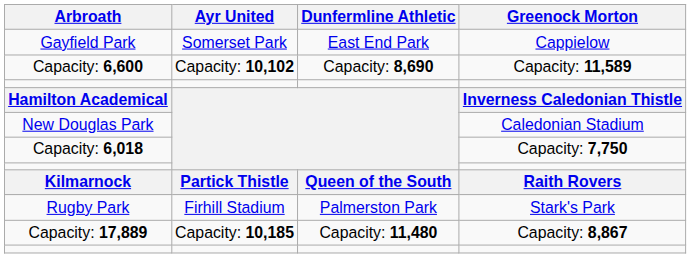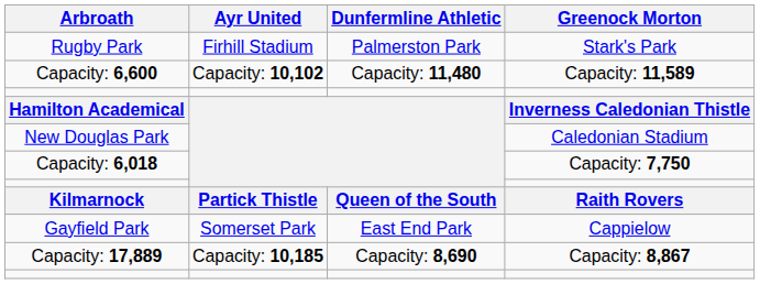 <table class="wikitable" style="text-align:center">
 <tr>
 <th><a href='#'>Arbroath</a></th>
 <th><a href='#'>Ayr United</a></th>
 <th><a href='#'>Dunfermline Athletic</a></th>
 <th><a href='#'>Greenock Morton</a></th>
 </tr>
 <tr>
-<td><a href='#'>Gayfield Park</a></td>
-<td><a href='#'>Somerset Park</a></td>
-<td><a href='#'>East End Park</a></td>
-<td><a href='#'>Cappielow</a></td>
+<td><a href='#'>Rugby Park</a></td>
+<td><a href='#'>Firhill Stadium</a></td>
+<td><a href='#'>Palmerston Park</a></td>
+<td><a href='#'>Stark's Park</a></td>
 </tr>
 <tr>
 <td>Capacity: <strong>6,600</strong></td>
 <td>Capacity: <strong>10,102</strong></td>
-<td>Capacity: <strong>8,690</strong></td>
+<td>Capacity: <strong>11,480</strong></td>
 <td>Capacity: <strong>11,589</strong></td>
 </tr>
 <tr>
 <td></td>
 <td></td>
 <td></td>
 <td></td>
 </tr>
 <tr>
 <th><a href='#'>Hamilton Academical</a></th>
 <th colspan=2 rowspan=4><br></th>
 <th><a href='#'>Inverness Caledonian Thistle</a></th>
 </tr>
 <tr>
 <td><a href='#'>New Douglas Park</a></td>
 <td><a href='#'>Caledonian Stadium</a></td>
 </tr>
 <tr>
 <td>Capacity: <strong>6,018</strong></td>
 <td>Capacity: <strong>7,750</strong></td>
 </tr>
 <tr>
 <td></td>
 <td></td>
 </tr>
 <tr>
 <th><a href='#'>Kilmarnock</a></th>
 <th><a href='#'>Partick Thistle</a></th>
 <th><a href='#'>Queen of the South</a></th>
 <th><a href='#'>Raith Rovers</a></th>
 </tr>
 <tr>
-<td><a href='#'>Rugby Park</a></td>
-<td><a href='#'>Firhill Stadium</a></td>
-<td><a href='#'>Palmerston Park</a></td>
-<td><a href='#'>Stark's Park</a></td>
+<td><a href='#'>Gayfield Park</a></td>
+<td><a href='#'>Somerset Park</a></td>
+<td><a href='#'>East End Park</a></td>
+<td><a href='#'>Cappielow</a></td>
 </tr>
 <tr>
 <td>Capacity: <strong>17,889</strong></td>
 <td>Capacity: <strong>10,185</strong></td>
-<td>Capacity: <strong>11,480</strong></td>
+<td>Capacity: <strong>8,690</strong></td>
 <td>Capacity: <strong>8,867</strong></td>
 </tr>
 <tr>
 <td></td>
 <td></td>
 <td></td>
 <td></td>
 </tr>
 </table>
